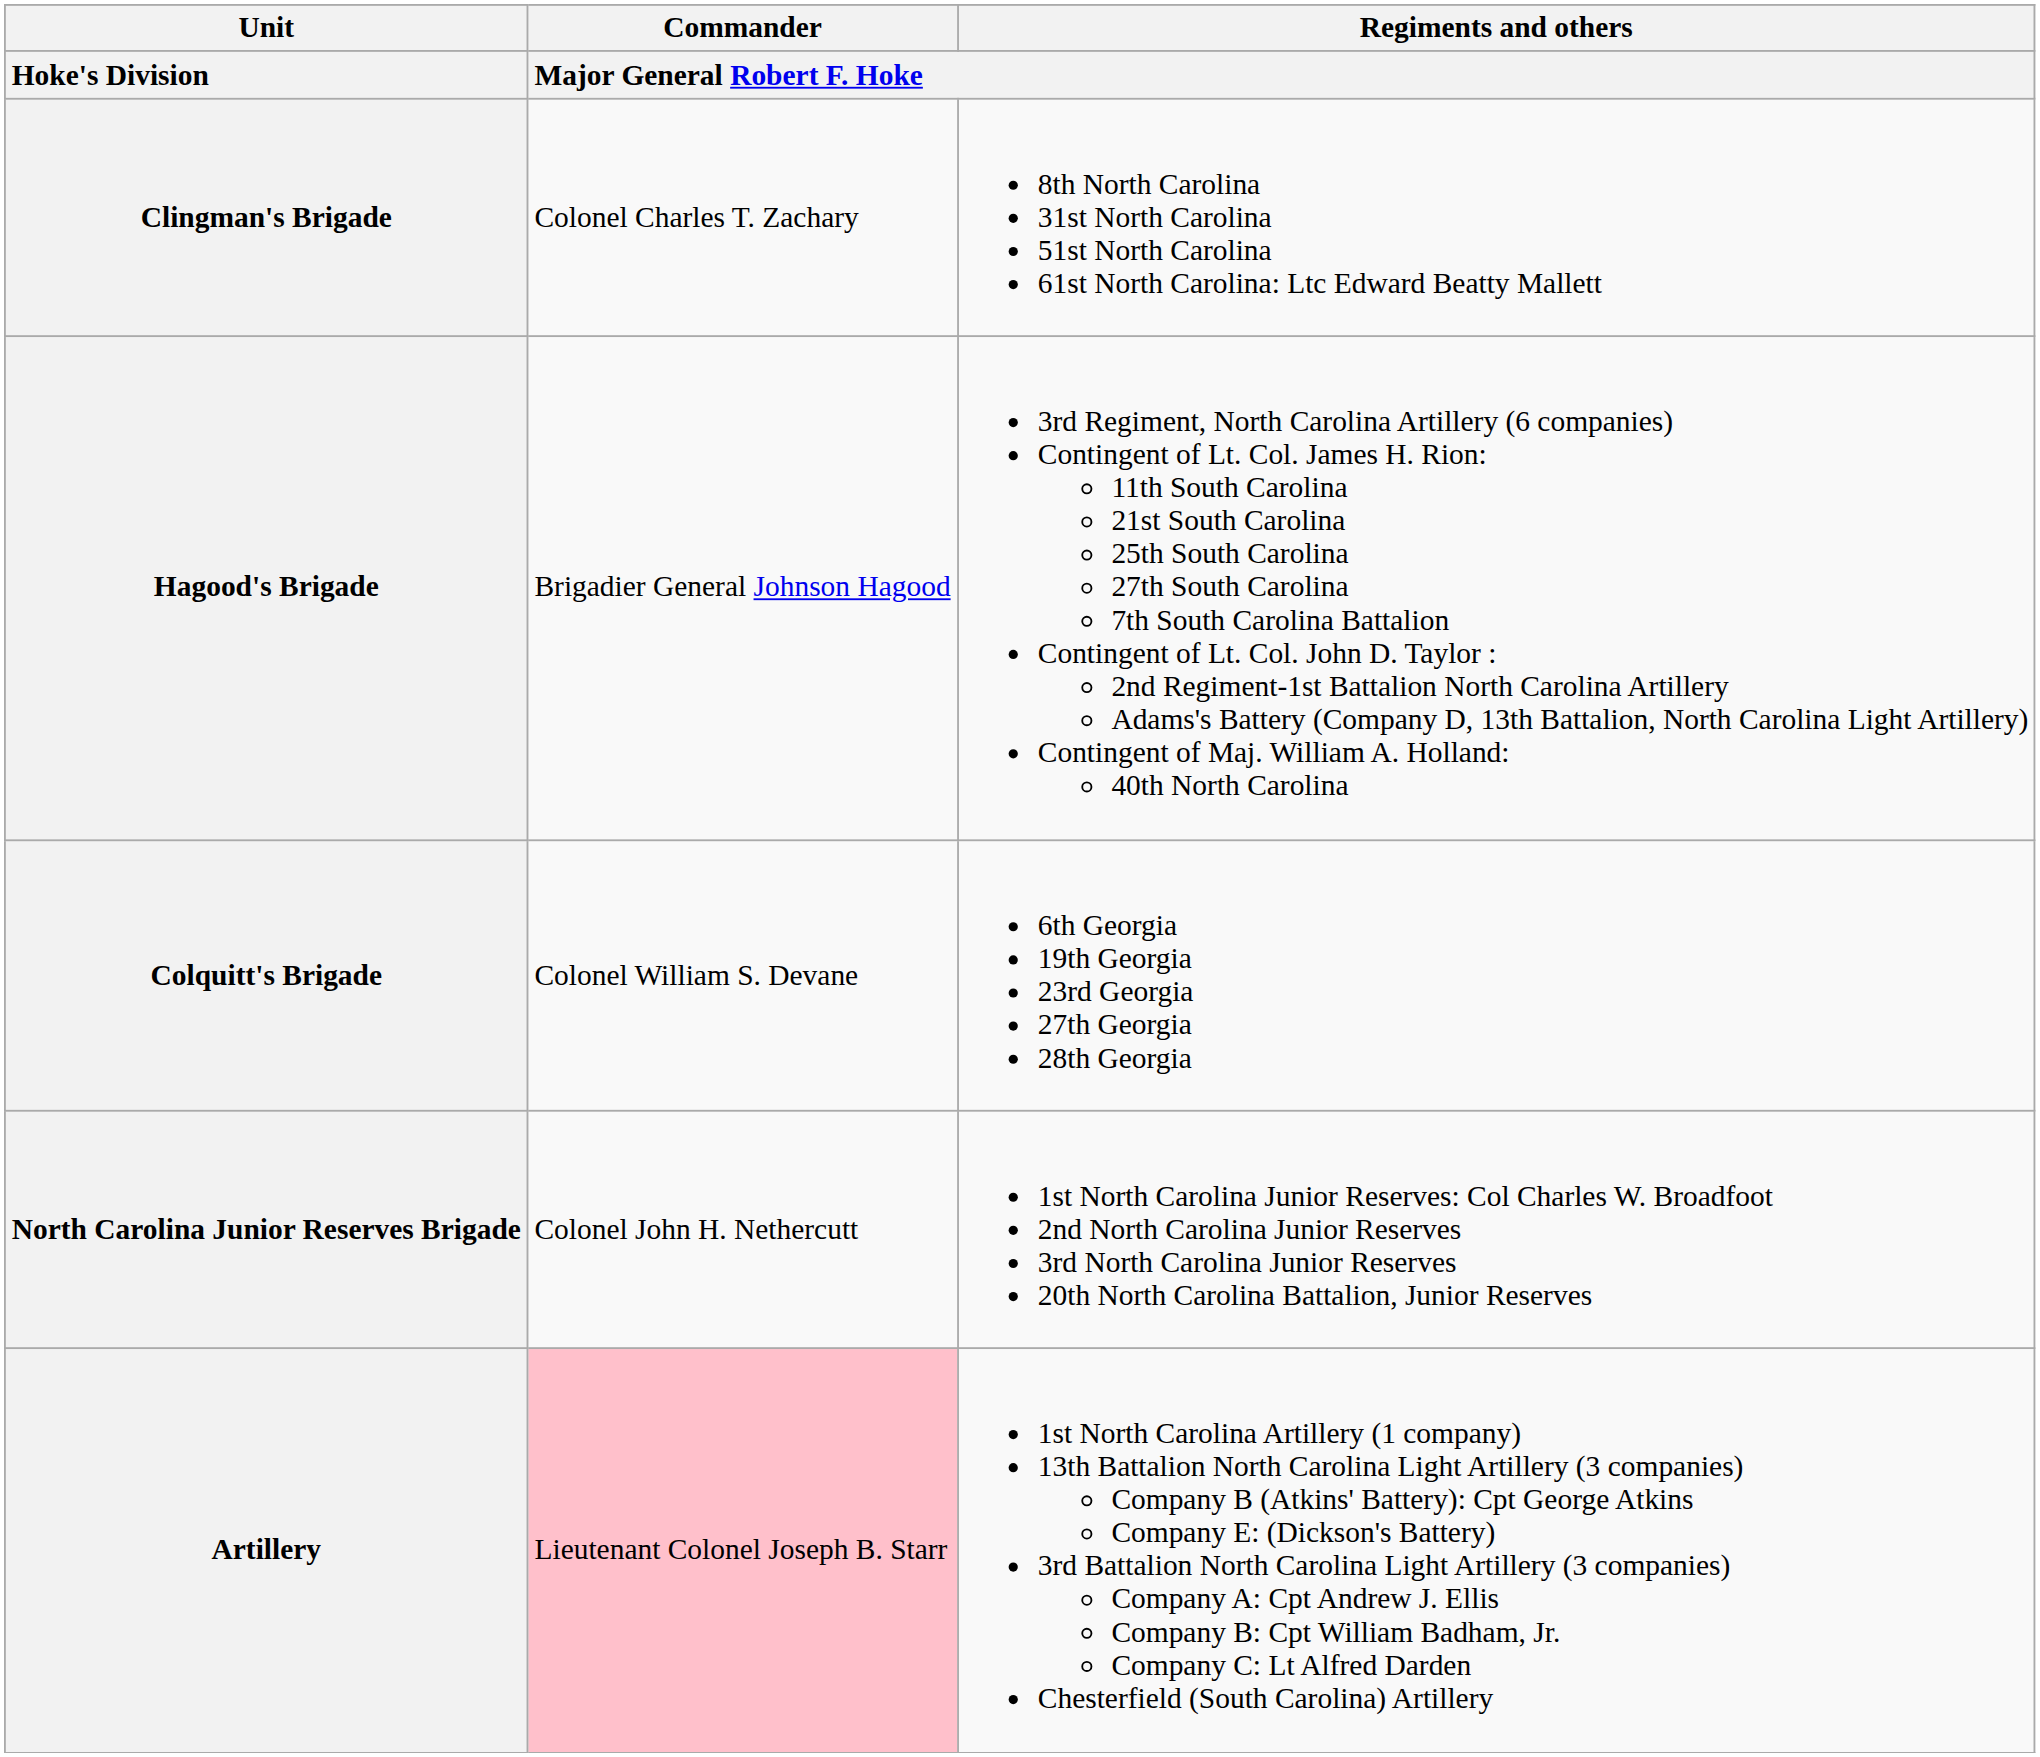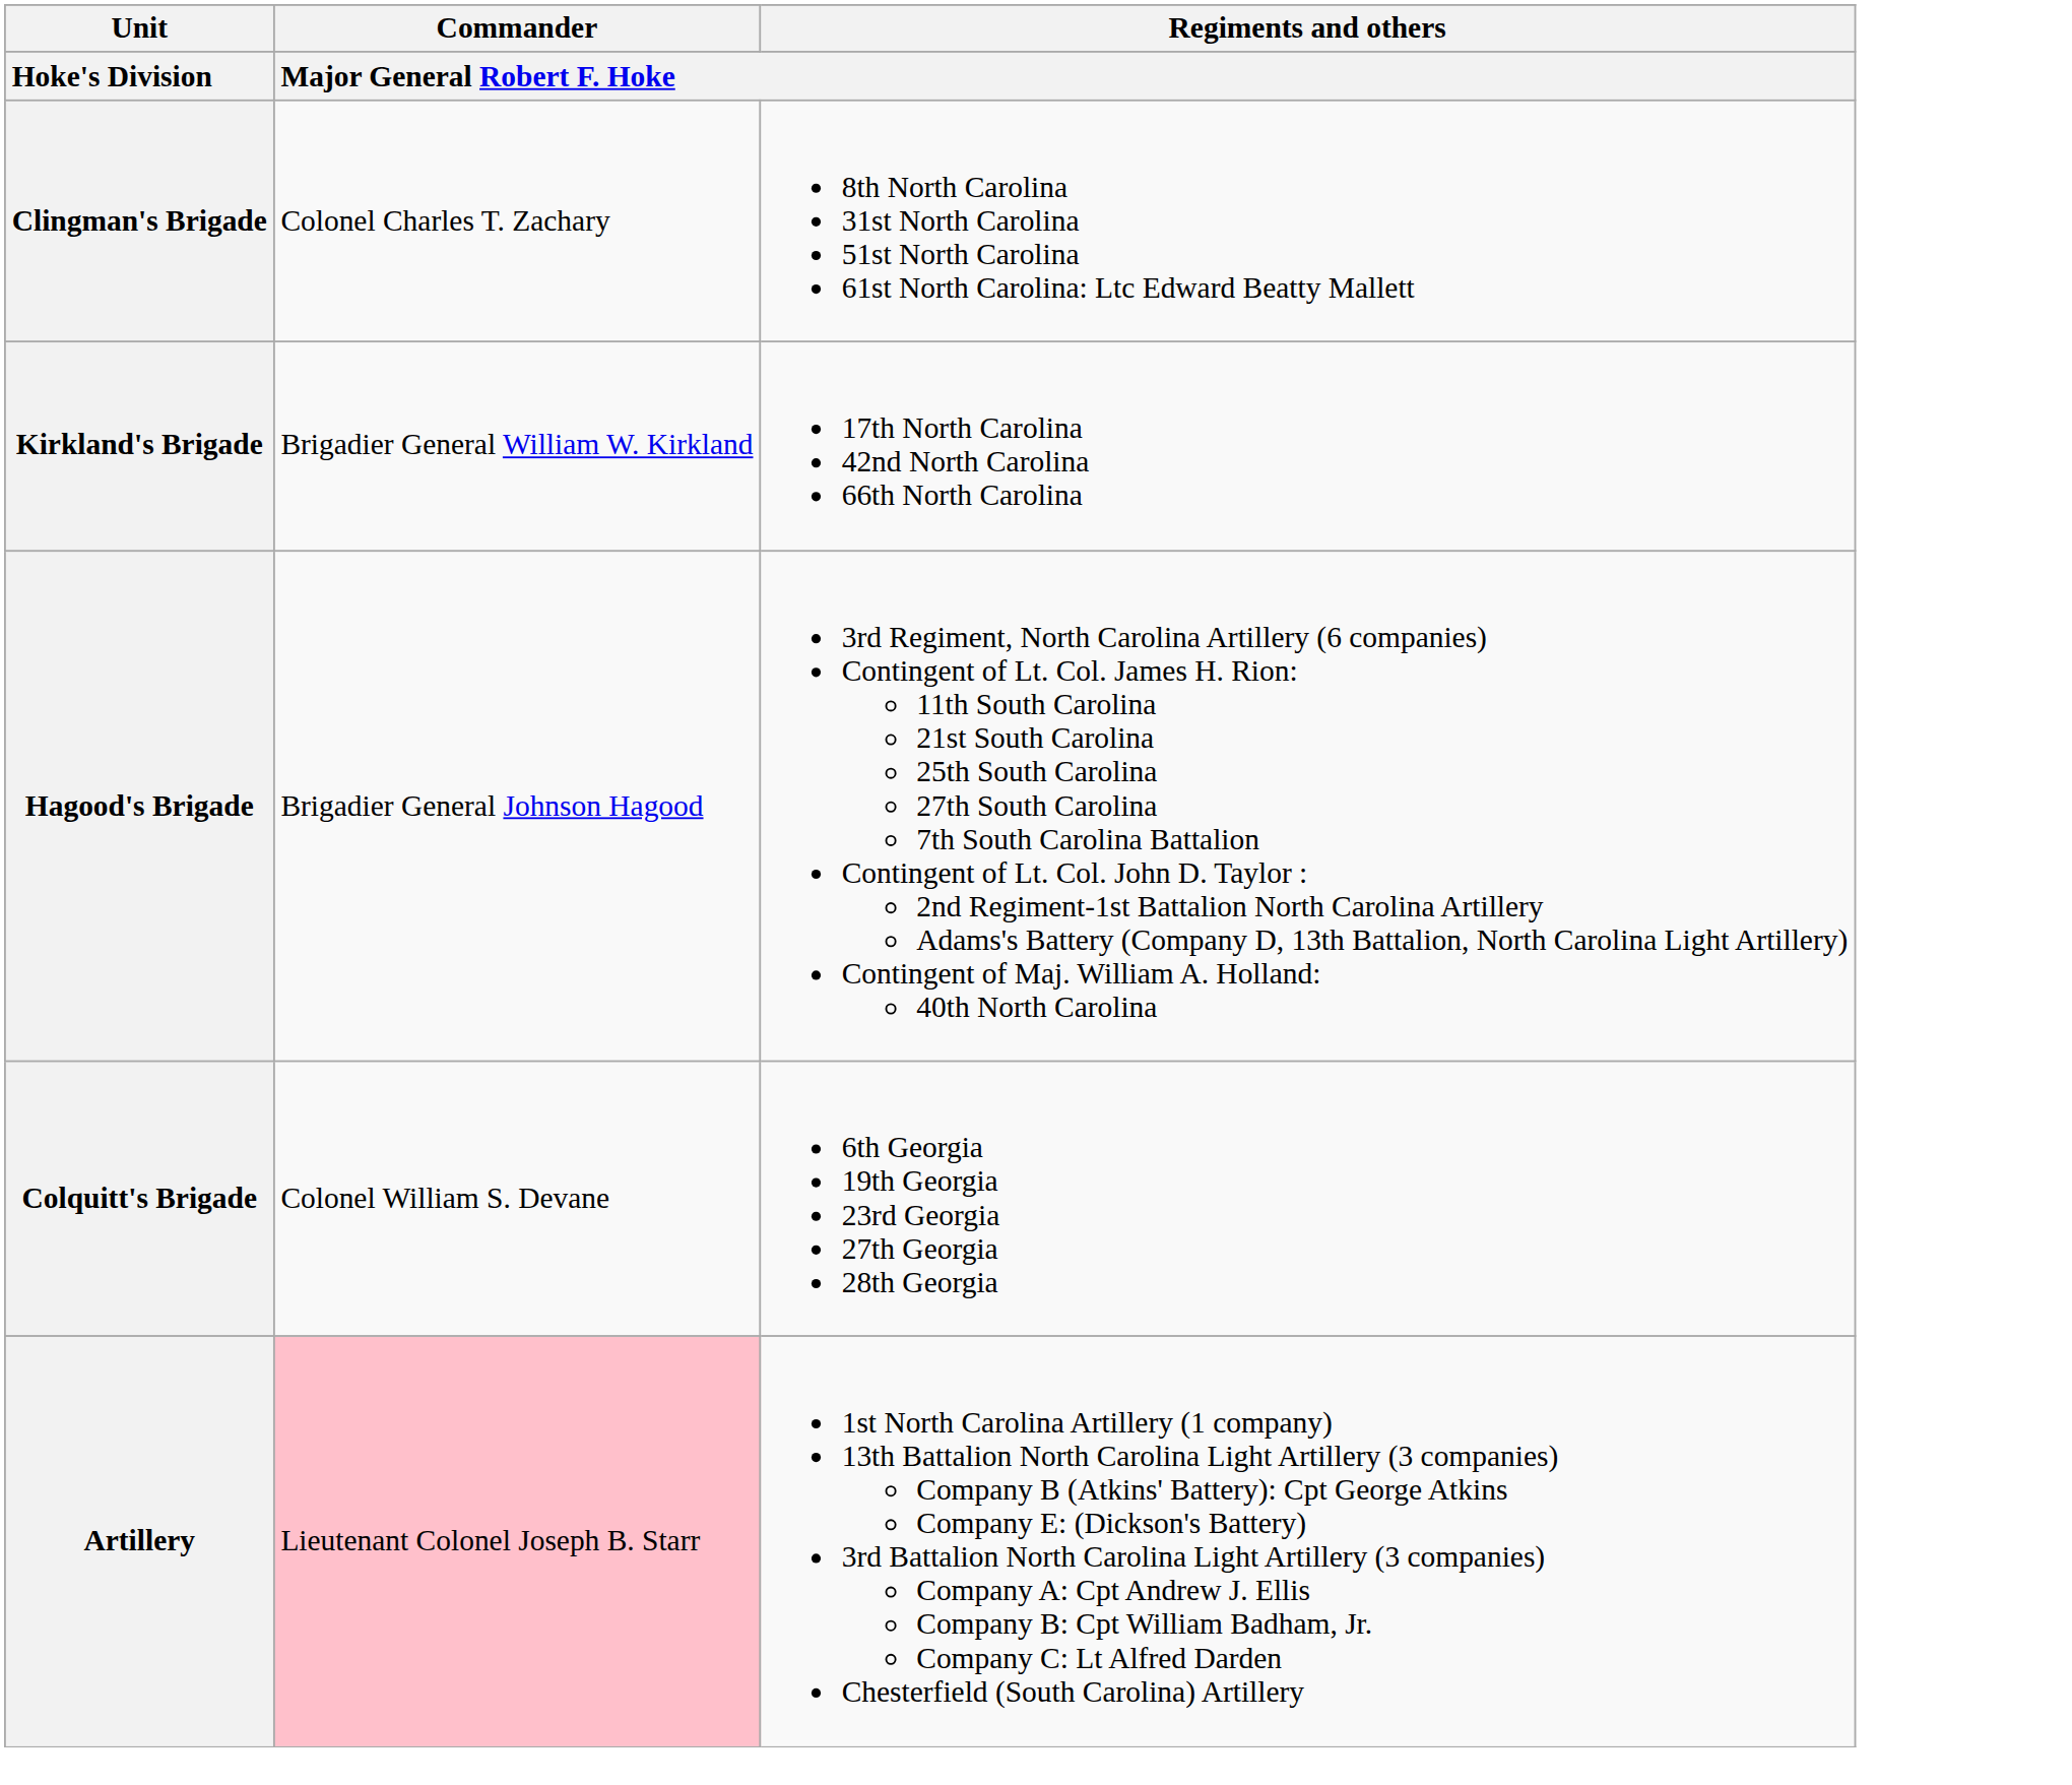 <table class="wikitable plainrowheaders">
 <tr>
 <th scope="col">Unit</th>
 <th scope="col">Commander</th>
 <th scope="col">Regiments and others</th>
 </tr>
 <tr>
 <th scope="col" colspan="1" style="text-align: left;">Hoke's Division</th>
 <th scope="row" colspan="2" style="text-align: left;">Major General <a href='#'>Robert F. Hoke</a></th>
 </tr>
 <tr>
 <th scope="row">Clingman's Brigade</th>
 <td>Colonel Charles T. Zachary</td>
 <td><br><ul><li>8th North Carolina</li><li>31st North Carolina</li><li>51st North Carolina</li><li>61st North Carolina: Ltc Edward Beatty Mallett</li></ul></td>
 </tr>
 <tr>
+<th scope="row">Kirkland's Brigade</th>
+<td>Brigadier General <a href='#'>William W. Kirkland</a></td>
+<td><br><ul><li>17th North Carolina</li><li>42nd North Carolina</li><li>66th North Carolina</li></ul></td>
+</tr>
+<tr>
 <th scope="row">Hagood's Brigade</th>
 <td>Brigadier General <a href='#'>Johnson Hagood</a></td>
 <td><br><ul><li>3rd Regiment, North Carolina Artillery (6 companies)</li><li>Contingent of Lt. Col. James H. Rion:<ul><li>11th South Carolina</li><li>21st South Carolina</li><li>25th South Carolina</li><li>27th South Carolina</li><li>7th South Carolina Battalion</li></ul></li><li>Contingent of Lt. Col. John D. Taylor :<ul><li>2nd Regiment-1st Battalion North Carolina Artillery</li><li>Adams's Battery (Company D, 13th Battalion, North Carolina Light Artillery)</li></ul></li><li>Contingent of Maj. William A. Holland:<ul><li>40th North Carolina</li></ul></li></ul></td>
 </tr>
 <tr>
 <th scope="row">Colquitt's Brigade</th>
 <td>Colonel William S. Devane </td>
 <td><br><ul><li>6th Georgia</li><li>19th Georgia</li><li>23rd Georgia</li><li>27th Georgia</li><li>28th Georgia</li></ul></td>
 </tr>
 <tr>
-<th scope="row">North Carolina Junior Reserves Brigade</th>
-<td>Colonel John H. Nethercutt</td>
-<td><br><ul><li>1st North Carolina Junior Reserves: Col Charles W. Broadfoot</li><li>2nd North Carolina Junior Reserves</li><li>3rd North Carolina Junior Reserves</li><li>20th North Carolina Battalion, Junior Reserves</li></ul></td>
-</tr>
-<tr>
 <th scope="row">Artillery</th>
 <td style="background: pink;">Lieutenant Colonel Joseph B. Starr</td>
 <td><br><ul><li>1st North Carolina Artillery (1 company)</li><li>13th Battalion North Carolina Light Artillery (3 companies)<ul><li>Company B (Atkins' Battery): Cpt George Atkins</li><li>Company E: (Dickson's Battery)</li></ul></li><li>3rd Battalion North Carolina Light Artillery (3 companies)<ul><li>Company A: Cpt Andrew J. Ellis</li><li>Company B: Cpt William Badham, Jr.</li><li>Company C: Lt Alfred Darden</li></ul></li><li>Chesterfield (South Carolina) Artillery</li></ul></td>
 </tr>
 </table>
